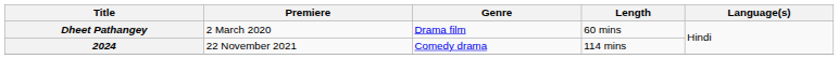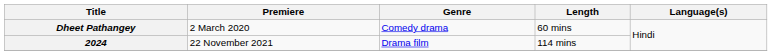 <table class="wikitable plainrowheaders sortable" style="width:99%;">
 <tr>
 <th>Title</th>
 <th>Premiere</th>
 <th>Genre</th>
 <th>Length</th>
 <th>Language(s)</th>
 </tr>
 <tr>
 <th scope="row"><em>Dheet Pathangey</em></th>
 <td>2 March 2020</td>
-<td><a href='#'>Drama film</a></td>
+<td><a href='#'>Comedy drama</a></td>
 <td>60 mins</td>
 <td rowspan=2>Hindi</td>
 </tr>
 <tr>
 <th scope="row"><em>2024</em> </th>
 <td>22 November 2021</td>
-<td><a href='#'>Comedy drama</a></td>
+<td><a href='#'>Drama film</a></td>
 <td>114 mins</td>
 </tr>
 <tr>
 </tr>
 </table>
